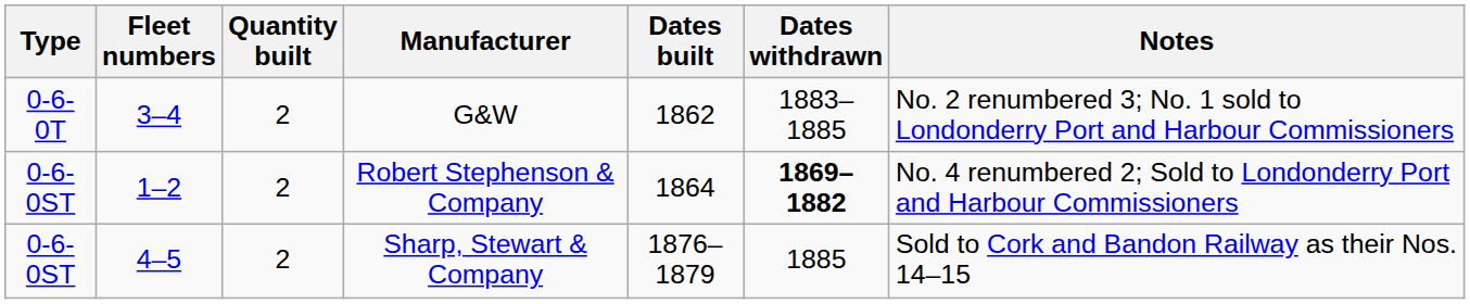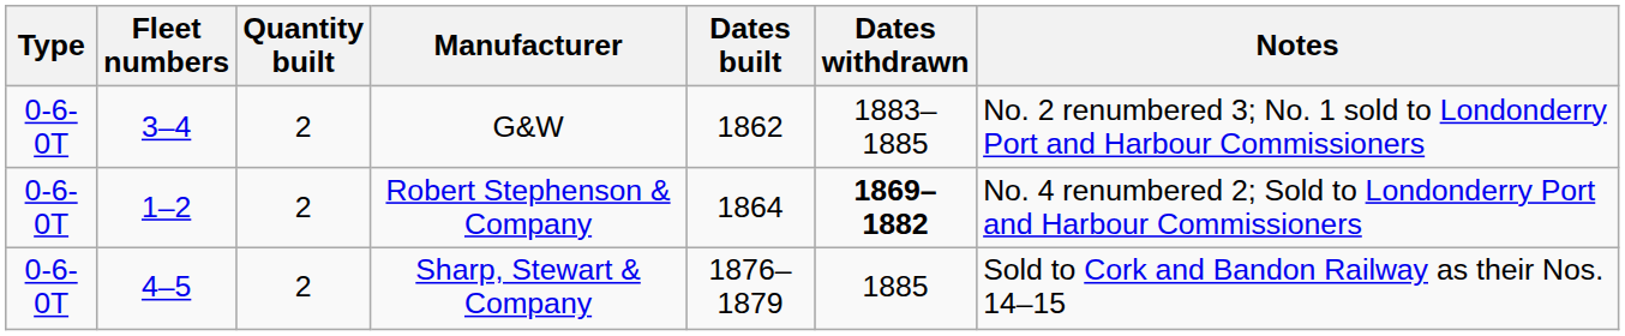 <table class=wikitable style=text-align:center>
 <tr>
 <th>Type</th>
 <th>Fleet<br>numbers</th>
 <th>Quantity<br>built</th>
 <th>Manufacturer</th>
 <th>Dates<br>built</th>
 <th>Dates<br>withdrawn</th>
 <th>Notes </th>
 </tr>
 <tr>
 <td><a href='#'>0-6-0T</a></td>
 <td><a href='#'>3–4</a></td>
 <td>2</td>
 <td>G&W</td>
 <td>1862</td>
 <td>1883–1885</td>
 <td align=left>No. 2 renumbered 3; No. 1 sold to <a href='#'>Londonderry Port and Harbour Commissioners</a></td>
 </tr>
 <tr>
-<td><a href='#'>0-6-0ST</a></td>
+<td><a href='#'>0-6-0T</a></td>
 <td><a href='#'>1–2</a></td>
 <td>2</td>
 <td><a href='#'>Robert Stephenson & Company</a></td>
 <td>1864</td>
 <td><strong>1869–1882</strong></td>
 <td align=left>No. 4 renumbered 2; Sold to <a href='#'>Londonderry Port and Harbour Commissioners</a></td>
 </tr>
 <tr>
-<td><a href='#'>0-6-0ST</a></td>
+<td><a href='#'>0-6-0T</a></td>
 <td><a href='#'>4–5</a></td>
 <td>2</td>
 <td><a href='#'>Sharp, Stewart & Company</a></td>
 <td>1876–1879</td>
 <td>1885</td>
 <td align=left>Sold to <a href='#'>Cork and Bandon Railway</a> as their Nos. 14–15</td>
 </tr>
 </table>
